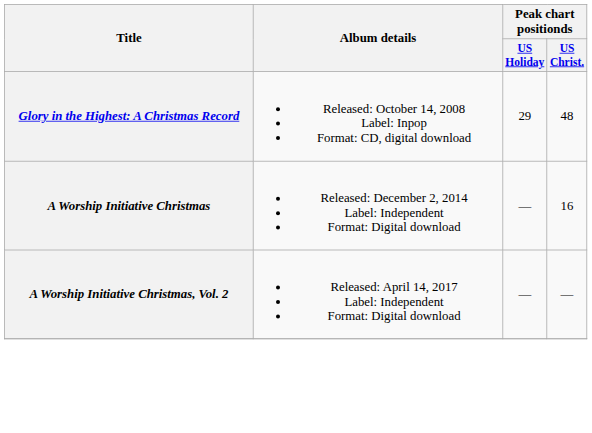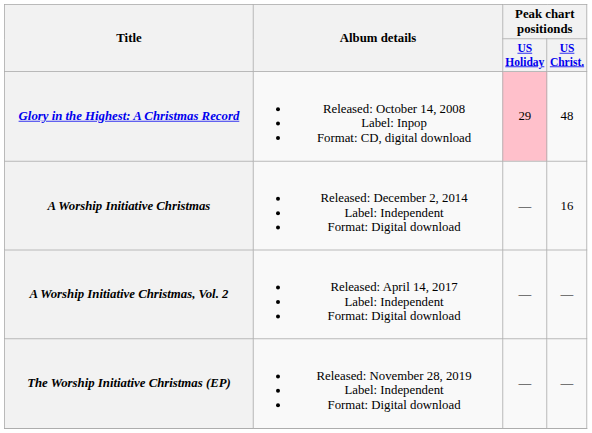 <table class="wikitable plainrowheaders" style="text-align:center;">
 <tr>
 <th scope="col" rowspan="2" style="width:19em;">Title</th>
 <th scope="col" rowspan="2" style="width:19em;">Album details</th>
 <th scope="col" colspan="2">Peak chart positionds</th>
 </tr>
 <tr>
 <th style="width:3em; font-size:90%"><a href='#'>US<br>Holiday</a><br></th>
 <th style="width:3em; font-size:90%"><a href='#'>US<br>Christ.</a><br></th>
 </tr>
 <tr>
 <th scope="row"><em><a href='#'>Glory in the Highest: A Christmas Record</a></em></th>
 <td><br><ul><li>Released: October 14, 2008</li><li>Label: Inpop</li><li>Format: CD, digital download</li></ul></td>
-<td>29</td>
+<td style="background: pink;">29</td>
 <td>48</td>
 </tr>
 <tr>
 <th scope="row"><em>A Worship Initiative Christmas</em></th>
 <td><br><ul><li>Released: December 2, 2014</li><li>Label: Independent</li><li>Format: Digital download</li></ul></td>
 <td>—</td>
 <td>16</td>
 </tr>
 <tr>
 <th scope="row"><em>A Worship Initiative Christmas, Vol. 2</em></th>
 <td><br><ul><li>Released: April 14, 2017</li><li>Label: Independent</li><li>Format: Digital download</li></ul></td>
 <td>—</td>
 <td>—</td>
 </tr>
 <tr>
+<th scope="row"><em>The Worship Initiative Christmas (EP)</em></th>
+<td><br><ul><li>Released: November 28, 2019</li><li>Label: Independent</li><li>Format: Digital download</li></ul></td>
+<td>—</td>
+<td>—</td>
+</tr>
+<tr>
 </tr>
 </table>
